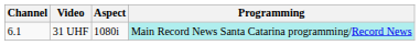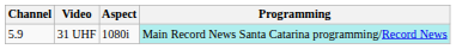 <table class="wikitable">
 <tr>
 <th>Channel</th>
 <th>Video</th>
 <th>Aspect</th>
 <th>Programming</th>
 </tr>
 <tr>
-<td>6.1</td>
+<td>5.9</td>
 <td>31 UHF</td>
 <td>1080i</td>
 <td style="background: paleturquoise;">Main Record News Santa Catarina programming/<a href='#'>Record News</a></td>
 </tr>
 </table>
